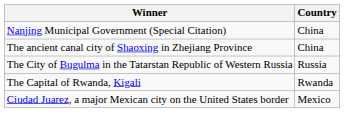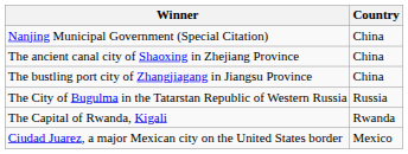 <table class="wikitable">
 <tr>
 <th>Winner</th>
 <th>Country</th>
 </tr>
 <tr>
 <td><a href='#'>Nanjing</a> Municipal Government (Special Citation)</td>
 <td>China</td>
 </tr>
 <tr>
 <td>The ancient canal city of <a href='#'>Shaoxing</a> in Zhejiang Province</td>
+<td>China</td>
+</tr>
+<tr>
+<td>The bustling port city of <a href='#'>Zhangjiagang</a> in Jiangsu Province</td>
 <td>China</td>
 </tr>
 <tr>
 <td>The City of <a href='#'>Bugulma</a> in the Tatarstan Republic of Western Russia</td>
 <td>Russia</td>
 </tr>
 <tr>
 <td>The Capital of Rwanda, <a href='#'>Kigali</a></td>
 <td>Rwanda</td>
 </tr>
 <tr>
 <td><a href='#'>Ciudad Juarez</a>, a major Mexican city on the United States border</td>
 <td>Mexico</td>
 </tr>
 </table>
